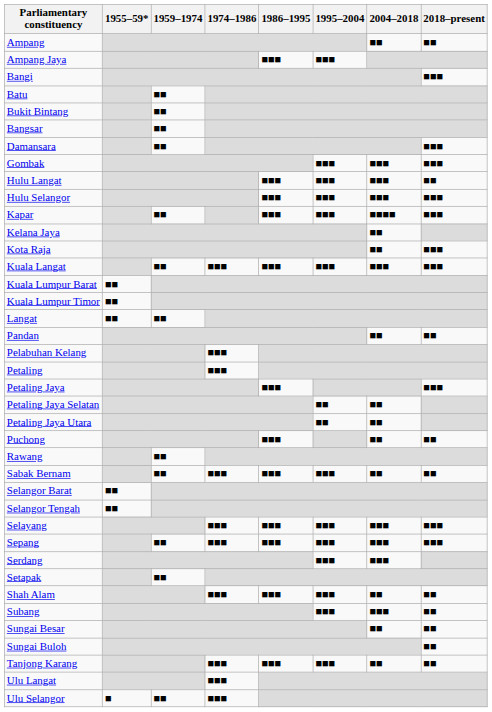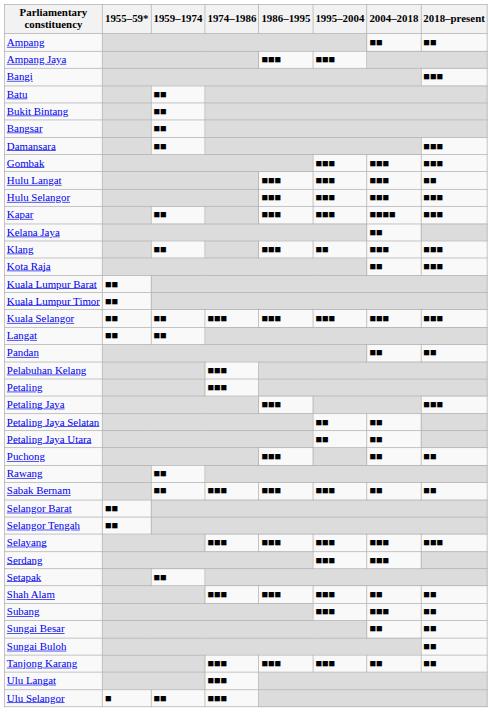 <table class=wikitable>
 <tr>
 <th>Parliamentary<br>constituency</th>
 <th>1955–59*</th>
 <th>1959–1974</th>
 <th>1974–1986</th>
 <th>1986–1995</th>
 <th>1995–2004</th>
 <th>2004–2018</th>
 <th>2018–present</th>
 </tr>
 <tr>
 <td><a href='#'>Ampang</a></td>
 <td colspan="5" bgcolor="dcdcdc"></td>
 <td>■■</td>
 <td>■■</td>
 </tr>
 <tr>
 <td><a href='#'>Ampang Jaya</a></td>
 <td colspan="3" bgcolor="dcdcdc"></td>
 <td>■■■</td>
 <td>■■■</td>
 <td colspan=2 bgcolor=dcdcdc></td>
 </tr>
 <tr>
 <td><a href='#'>Bangi</a></td>
 <td colspan="6" bgcolor="dcdcdc"></td>
 <td>■■■</td>
 </tr>
 <tr>
 <td><a href='#'>Batu</a></td>
 <td bgcolor="dcdcdc"></td>
 <td>■■</td>
 <td colspan=5 bgcolor=dcdcdc></td>
 </tr>
 <tr>
 <td><a href='#'>Bukit Bintang</a></td>
 <td bgcolor="dcdcdc"></td>
 <td>■■</td>
 <td colspan=5 bgcolor=dcdcdc></td>
 </tr>
 <tr>
 <td><a href='#'>Bangsar</a></td>
 <td bgcolor="dcdcdc"></td>
 <td>■■</td>
 <td colspan=5 bgcolor=dcdcdc></td>
 </tr>
 <tr>
 <td><a href='#'>Damansara</a></td>
 <td bgcolor="dcdcdc"></td>
 <td>■■</td>
 <td colspan=4 bgcolor=dcdcdc></td>
 <td>■■■</td>
 </tr>
 <tr>
 <td><a href='#'>Gombak</a></td>
 <td colspan="4" bgcolor="dcdcdc"></td>
 <td>■■■</td>
 <td>■■■</td>
 <td>■■■</td>
 </tr>
 <tr>
 <td><a href='#'>Hulu Langat</a></td>
 <td colspan="3" bgcolor="dcdcdc"></td>
 <td>■■■</td>
 <td>■■■</td>
 <td>■■■</td>
 <td>■■</td>
 </tr>
 <tr>
 <td><a href='#'>Hulu Selangor</a></td>
 <td colspan="3" bgcolor="dcdcdc"></td>
 <td>■■■</td>
 <td>■■■</td>
 <td>■■■</td>
 <td>■■■</td>
 </tr>
 <tr>
 <td><a href='#'>Kapar</a></td>
 <td bgcolor="dcdcdc"></td>
 <td>■■</td>
 <td bgcolor=dcdcdc></td>
 <td>■■■</td>
 <td>■■■</td>
 <td>■■■■</td>
 <td>■■■</td>
 </tr>
 <tr>
 <td><a href='#'>Kelana Jaya</a></td>
 <td colspan="5" bgcolor="dcdcdc"></td>
 <td>■■</td>
 <td bgcolor=dcdcdc></td>
 </tr>
 <tr>
+<td><a href='#'>Klang</a></td>
+<td bgcolor="dcdcdc"></td>
+<td>■■</td>
+<td bgcolor=dcdcdc></td>
+<td>■■■</td>
+<td>■■</td>
+<td>■■■</td>
+<td>■■■</td>
+</tr>
+<tr>
 <td><a href='#'>Kota Raja</a></td>
 <td colspan="5" bgcolor="dcdcdc"></td>
 <td>■■</td>
-<td>■■■</td>
-</tr>
-<tr>
-<td><a href='#'>Kuala Langat</a></td>
-<td bgcolor="dcdcdc"></td>
-<td>■■</td>
-<td>■■■</td>
-<td>■■■</td>
-<td>■■■</td>
-<td>■■■</td>
 <td>■■■</td>
 </tr>
 <tr>
 <td><a href='#'>Kuala Lumpur Barat</a></td>
 <td>■■</td>
 <td colspan=6 bgcolor=dcdcdc></td>
 </tr>
 <tr>
 <td><a href='#'>Kuala Lumpur Timor</a></td>
 <td>■■</td>
 <td colspan=6 bgcolor=dcdcdc></td>
+</tr>
+<tr>
+<td><a href='#'>Kuala Selangor</a></td>
+<td>■■</td>
+<td>■■</td>
+<td>■■■</td>
+<td>■■■</td>
+<td>■■■</td>
+<td>■■■</td>
+<td>■■■</td>
 </tr>
 <tr>
 <td><a href='#'>Langat</a></td>
 <td>■■</td>
 <td>■■</td>
 <td colspan=5 bgcolor=dcdcdc></td>
 </tr>
 <tr>
 <td><a href='#'>Pandan</a></td>
 <td colspan="5" bgcolor="dcdcdc"></td>
 <td>■■</td>
 <td>■■</td>
 </tr>
 <tr>
 <td><a href='#'>Pelabuhan Kelang</a></td>
 <td colspan="2" bgcolor="dcdcdc"></td>
 <td>■■■</td>
 <td colspan=4 bgcolor=dcdcdc></td>
 </tr>
 <tr>
 <td><a href='#'>Petaling</a></td>
 <td colspan="2" bgcolor="dcdcdc"></td>
 <td>■■■</td>
 <td colspan=4 bgcolor=dcdcdc></td>
 </tr>
 <tr>
 <td><a href='#'>Petaling Jaya</a></td>
 <td colspan="3" bgcolor="dcdcdc"></td>
 <td>■■■</td>
 <td colspan=2 bgcolor=dcdcdc></td>
 <td>■■■</td>
 </tr>
 <tr>
 <td><a href='#'>Petaling Jaya Selatan</a></td>
 <td colspan="4" bgcolor="dcdcdc"></td>
 <td>■■</td>
 <td>■■</td>
 <td bgcolor=dcdcdc></td>
 </tr>
 <tr>
 <td><a href='#'>Petaling Jaya Utara</a></td>
 <td colspan="4" bgcolor="dcdcdc"></td>
 <td>■■</td>
 <td>■■</td>
 <td bgcolor=dcdcdc></td>
 </tr>
 <tr>
 <td><a href='#'>Puchong</a></td>
 <td colspan="3" bgcolor="dcdcdc"></td>
 <td>■■■</td>
 <td bgcolor=dcdcdc></td>
 <td>■■</td>
 <td>■■</td>
 </tr>
 <tr>
 <td><a href='#'>Rawang</a></td>
 <td bgcolor="dcdcdc"></td>
 <td>■■</td>
 <td colspan=5 bgcolor=dcdcdc></td>
 </tr>
 <tr>
 <td><a href='#'>Sabak Bernam</a></td>
 <td bgcolor="dcdcdc"></td>
 <td>■■</td>
 <td>■■■</td>
 <td>■■■</td>
 <td>■■■</td>
 <td>■■</td>
 <td>■■</td>
 </tr>
 <tr>
 <td><a href='#'>Selangor Barat</a></td>
 <td>■■</td>
 <td colspan=6 bgcolor=dcdcdc></td>
 </tr>
 <tr>
 <td><a href='#'>Selangor Tengah</a></td>
 <td>■■</td>
 <td colspan=6 bgcolor=dcdcdc></td>
 </tr>
 <tr>
 <td><a href='#'>Selayang</a></td>
 <td colspan="2" bgcolor="dcdcdc"></td>
 <td>■■■</td>
 <td>■■■</td>
 <td>■■■</td>
 <td>■■■</td>
 <td>■■■</td>
 </tr>
 <tr>
-<td><a href='#'>Sepang</a></td>
-<td bgcolor="dcdcdc"></td>
-<td>■■</td>
-<td>■■■</td>
-<td>■■■</td>
-<td>■■■</td>
-<td>■■■</td>
-<td>■■■</td>
-</tr>
-<tr>
 <td><a href='#'>Serdang</a></td>
 <td colspan="4" bgcolor="dcdcdc"></td>
 <td>■■■</td>
 <td>■■■</td>
 <td bgcolor=dcdcdc></td>
 </tr>
 <tr>
 <td><a href='#'>Setapak</a></td>
 <td bgcolor="dcdcdc"></td>
 <td>■■</td>
 <td colspan=5 bgcolor=dcdcdc></td>
 </tr>
 <tr>
 <td><a href='#'>Shah Alam</a></td>
 <td colspan="2" bgcolor="dcdcdc"></td>
 <td>■■■</td>
 <td>■■■</td>
 <td>■■■</td>
 <td>■■</td>
 <td>■■</td>
 </tr>
 <tr>
 <td><a href='#'>Subang</a></td>
 <td colspan="4" bgcolor="dcdcdc"></td>
 <td>■■■</td>
 <td>■■■</td>
 <td>■■</td>
 </tr>
 <tr>
 <td><a href='#'>Sungai Besar</a></td>
 <td colspan="5" bgcolor="dcdcdc"></td>
 <td>■■</td>
 <td>■■</td>
 </tr>
 <tr>
 <td><a href='#'>Sungai Buloh</a></td>
 <td colspan="6" bgcolor="dcdcdc"></td>
 <td>■■</td>
 </tr>
 <tr>
 <td><a href='#'>Tanjong Karang</a></td>
 <td colspan="2" bgcolor="dcdcdc"></td>
 <td>■■■</td>
 <td>■■■</td>
 <td>■■■</td>
 <td>■■</td>
 <td>■■</td>
 </tr>
 <tr>
 <td><a href='#'>Ulu Langat</a></td>
 <td colspan="2" bgcolor="dcdcdc"></td>
 <td>■■■</td>
 <td colspan=4 bgcolor=dcdcdc></td>
 </tr>
 <tr>
 <td><a href='#'>Ulu Selangor</a></td>
 <td>■</td>
 <td>■■</td>
 <td>■■■</td>
 <td colspan=4 bgcolor=dcdcdc></td>
 </tr>
 </table>
